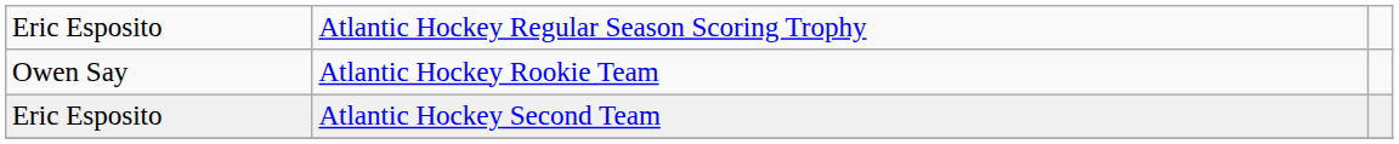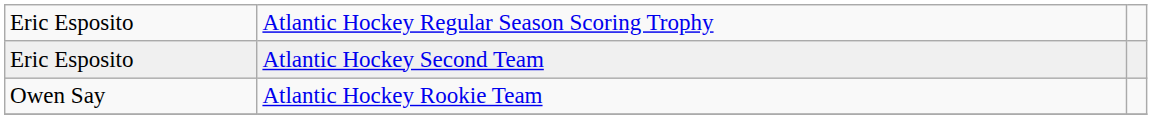 <table class="wikitable" width=40%>
 <tr>
 <td>Eric Esposito</td>
 <td><a href='#'>Atlantic Hockey Regular Season Scoring Trophy</a></td>
 <td></td>
-</tr>
-<tr>
-<td>Owen Say</td>
-<td rowspan=1><a href='#'>Atlantic Hockey Rookie Team</a></td>
-<td rowspan=1></td>
 </tr>
 <tr bgcolor=f0f0f0>
 <td>Eric Esposito</td>
 <td rowspan=1><a href='#'>Atlantic Hockey Second Team</a></td>
 <td rowspan=1></td>
 </tr>
 <tr>
+<td>Owen Say</td>
+<td rowspan=1><a href='#'>Atlantic Hockey Rookie Team</a></td>
+<td rowspan=1></td>
+</tr>
+<tr>
 </tr>
 </table>
